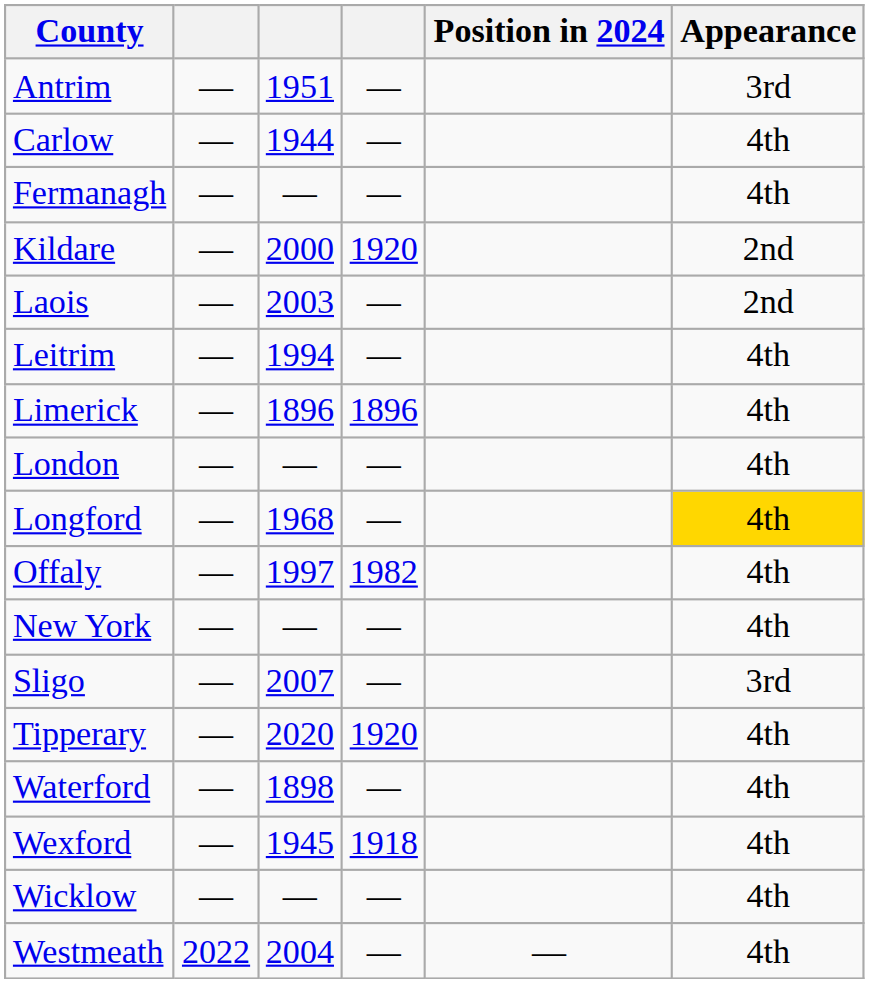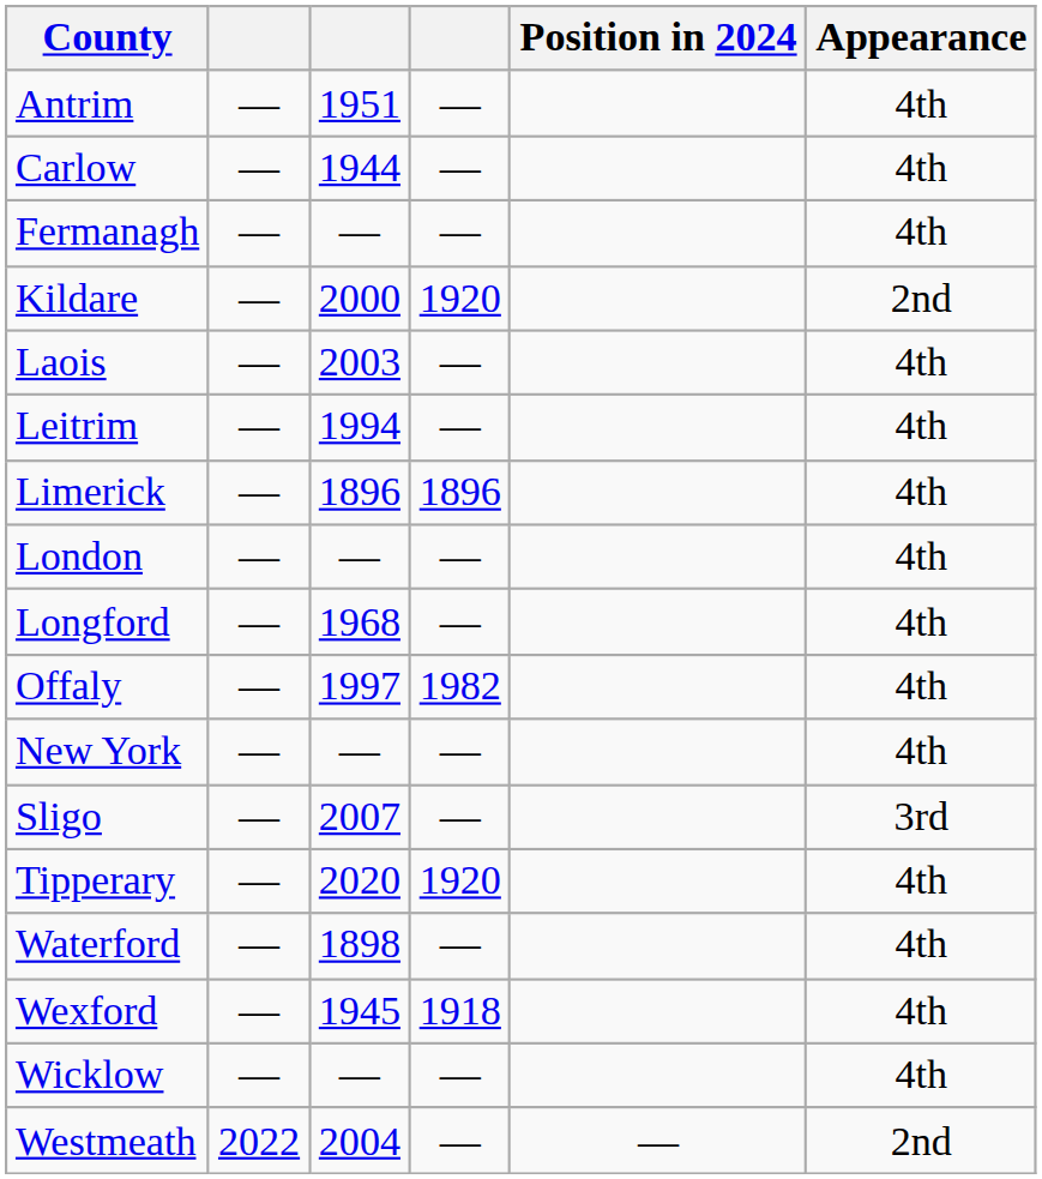 <table class="wikitable sortable" style="text-align:center">
 <tr>
 <th><a href='#'>County</a></th>
 <th></th>
 <th></th>
 <th></th>
 <th>Position in <a href='#'>2024</a></th>
 <th>Appearance</th>
 </tr>
 <tr>
 <td style="text-align:left"> <a href='#'>Antrim</a></td>
 <td>—</td>
 <td><a href='#'>1951</a></td>
 <td>—</td>
 <td></td>
-<td>3rd</td>
+<td>4th</td>
 </tr>
 <tr>
 <td style="text-align:left"> <a href='#'>Carlow</a></td>
 <td>—</td>
 <td><a href='#'>1944</a></td>
 <td>—</td>
 <td></td>
 <td>4th</td>
 </tr>
 <tr>
 <td style="text-align:left"> <a href='#'>Fermanagh</a></td>
 <td>—</td>
 <td>—</td>
 <td>—</td>
 <td></td>
 <td>4th</td>
 </tr>
 <tr>
 <td style="text-align:left"> <a href='#'>Kildare</a></td>
 <td>—</td>
 <td><a href='#'>2000</a></td>
 <td><a href='#'>1920</a></td>
 <td></td>
 <td>2nd</td>
 </tr>
 <tr>
 <td style="text-align:left"> <a href='#'>Laois</a></td>
 <td>—</td>
 <td><a href='#'>2003</a></td>
 <td>—</td>
 <td></td>
-<td>2nd</td>
+<td>4th</td>
 </tr>
 <tr>
 <td style="text-align:left"> <a href='#'>Leitrim</a></td>
 <td>—</td>
 <td><a href='#'>1994</a></td>
 <td>—</td>
 <td></td>
 <td>4th</td>
 </tr>
 <tr>
 <td style="text-align:left"> <a href='#'>Limerick</a></td>
 <td>—</td>
 <td><a href='#'>1896</a></td>
 <td><a href='#'>1896</a></td>
 <td></td>
 <td>4th</td>
 </tr>
 <tr>
 <td style="text-align:left"> <a href='#'>London</a></td>
 <td>—</td>
 <td>—</td>
 <td>—</td>
 <td></td>
 <td>4th</td>
 </tr>
 <tr>
 <td style="text-align:left"> <a href='#'>Longford</a></td>
 <td>—</td>
 <td><a href='#'>1968</a></td>
 <td>—</td>
 <td></td>
-<td style="background: gold;">4th</td>
+<td>4th</td>
 </tr>
 <tr>
 <td style="text-align:left"> <a href='#'>Offaly</a></td>
 <td>—</td>
 <td><a href='#'>1997</a></td>
 <td><a href='#'>1982</a></td>
 <td></td>
 <td>4th</td>
 </tr>
 <tr>
 <td style="text-align:left"> <a href='#'>New York</a></td>
 <td>—</td>
 <td>—</td>
 <td>—</td>
 <td></td>
 <td>4th</td>
 </tr>
 <tr>
 <td style="text-align:left"> <a href='#'>Sligo</a></td>
 <td>—</td>
 <td><a href='#'>2007</a></td>
 <td>—</td>
 <td></td>
 <td>3rd</td>
 </tr>
 <tr>
 <td style="text-align:left"> <a href='#'>Tipperary</a></td>
 <td>—</td>
 <td><a href='#'>2020</a></td>
 <td><a href='#'>1920</a></td>
 <td></td>
 <td>4th</td>
 </tr>
 <tr>
 <td style="text-align:left"> <a href='#'>Waterford</a></td>
 <td>—</td>
 <td><a href='#'>1898</a></td>
 <td>—</td>
 <td></td>
 <td>4th</td>
 </tr>
 <tr>
 <td style="text-align:left"> <a href='#'>Wexford</a></td>
 <td>—</td>
 <td><a href='#'>1945</a></td>
 <td><a href='#'>1918</a></td>
 <td></td>
 <td>4th</td>
 </tr>
 <tr>
 <td style="text-align:left"> <a href='#'>Wicklow</a></td>
 <td>—</td>
 <td>—</td>
 <td>—</td>
 <td></td>
 <td>4th</td>
 </tr>
 <tr>
 <td style="text-align:left"> <a href='#'>Westmeath</a></td>
 <td><a href='#'>2022</a></td>
 <td><a href='#'>2004</a></td>
 <td>—</td>
 <td>—</td>
-<td>4th</td>
+<td>2nd</td>
 </tr>
 </table>
